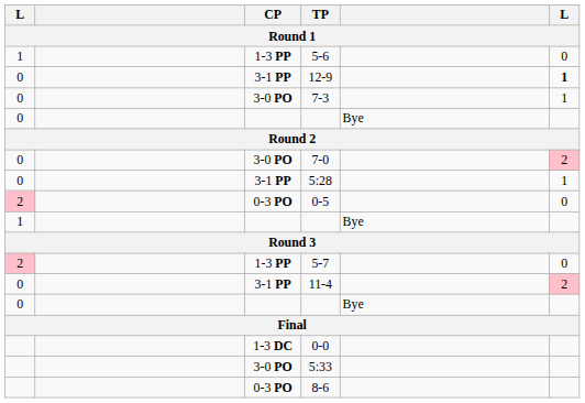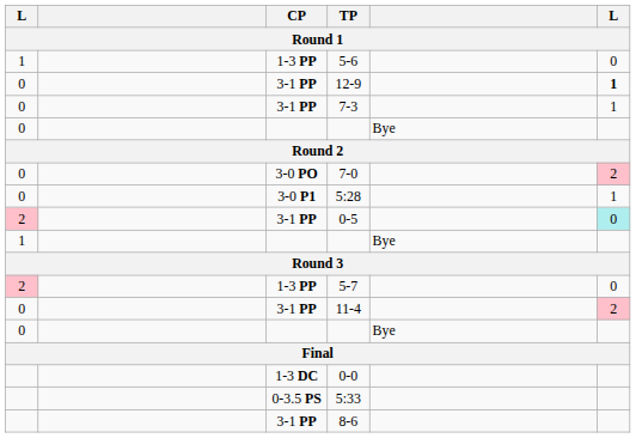 <table class="wikitable" style="text-align: center;" |>
 <tr>
 <th width="30">L</th>
 <th width="250"></th>
 <th width="62">CP</th>
 <th width="40">TP</th>
 <th width="250"></th>
 <th width="30">L</th>
 </tr>
 <tr>
 <th colspan="7">Round 1</th>
 </tr>
 <tr>
 <td>1</td>
 <td style="text-align:left;"></td>
 <td>1-3 <strong>PP</strong></td>
 <td>5-6</td>
 <td style="text-align:left;"><strong></strong></td>
 <td>0</td>
 </tr>
 <tr>
 <td>0</td>
 <td style="text-align:left;"><strong></strong></td>
 <td>3-1 <strong>PP</strong></td>
 <td>12-9</td>
 <td style="text-align:left;"></td>
 <td><strong>1</strong></td>
 </tr>
 <tr>
 <td>0</td>
 <td style="text-align:left;"><strong></strong></td>
-<td>3-0 <strong>PO</strong></td>
+<td>3-1 <strong>PP</strong></td>
 <td>7-3</td>
 <td style="text-align:left;"></td>
 <td>1</td>
 </tr>
 <tr>
 <td>0</td>
 <td style="text-align:left;"><strong></strong></td>
 <td></td>
 <td></td>
 <td style="text-align:left;">Bye</td>
 <td></td>
 </tr>
 <tr>
 <th colspan="7">Round 2</th>
 </tr>
 <tr>
 <td>0</td>
 <td style="text-align:left;"><strong></strong></td>
 <td>3-0 <strong>PO</strong></td>
 <td>7-0</td>
 <td style="text-align:left;"></td>
 <td bgcolor=pink>2</td>
 </tr>
 <tr>
 <td>0</td>
 <td style="text-align:left;"><strong></strong></td>
-<td>3-1 <strong>PP</strong></td>
+<td>3-0 <strong>P1</strong></td>
 <td>5:28</td>
 <td style="text-align:left;"></td>
 <td>1</td>
 </tr>
 <tr>
 <td bgcolor=pink>2</td>
 <td style="text-align:left;"></td>
-<td>0-3 <strong>PO</strong></td>
+<td>3-1 <strong>PP</strong></td>
 <td>0-5</td>
 <td style="text-align:left;"><strong></strong></td>
-<td>0</td>
+<td style="background: paleturquoise;">0</td>
 </tr>
 <tr>
 <td>1</td>
 <td style="text-align:left;"><strong></strong></td>
 <td></td>
 <td></td>
 <td style="text-align:left;">Bye</td>
 <td></td>
 </tr>
 <tr>
 <th colspan="7">Round 3</th>
 </tr>
 <tr>
 <td bgcolor=pink>2</td>
 <td style="text-align:left;"></td>
 <td>1-3 <strong>PP</strong></td>
 <td>5-7</td>
 <td style="text-align:left;"><strong></strong></td>
 <td>0</td>
 </tr>
 <tr>
 <td>0</td>
 <td style="text-align:left;"><strong></strong></td>
 <td>3-1 <strong>PP</strong></td>
 <td>11-4</td>
 <td style="text-align:left;"></td>
 <td bgcolor=pink>2</td>
 </tr>
 <tr>
 <td>0</td>
 <td style="text-align:left;"><strong></strong></td>
 <td></td>
 <td></td>
 <td style="text-align:left;">Bye</td>
 <td></td>
 </tr>
 <tr>
 <th colspan="7">Final</th>
 </tr>
 <tr>
 <td></td>
 <td style="text-align:left;"></td>
 <td>1-3 <strong>DC</strong></td>
 <td>0-0</td>
 <td style="text-align:left;"><strong></strong></td>
 <td></td>
 </tr>
 <tr>
 <td></td>
 <td style="text-align:left;"></td>
-<td>3-0 <strong>PO</strong></td>
+<td>0-3.5 <strong>PS</strong></td>
 <td>5:33</td>
 <td style="text-align:left;"><strong></strong></td>
 <td></td>
 </tr>
 <tr>
 <td></td>
 <td style="text-align:left;"><strong></strong></td>
-<td>0-3 <strong>PO</strong></td>
+<td>3-1 <strong>PP</strong></td>
 <td>8-6</td>
 <td style="text-align:left;"></td>
 <td></td>
 </tr>
 </table>
